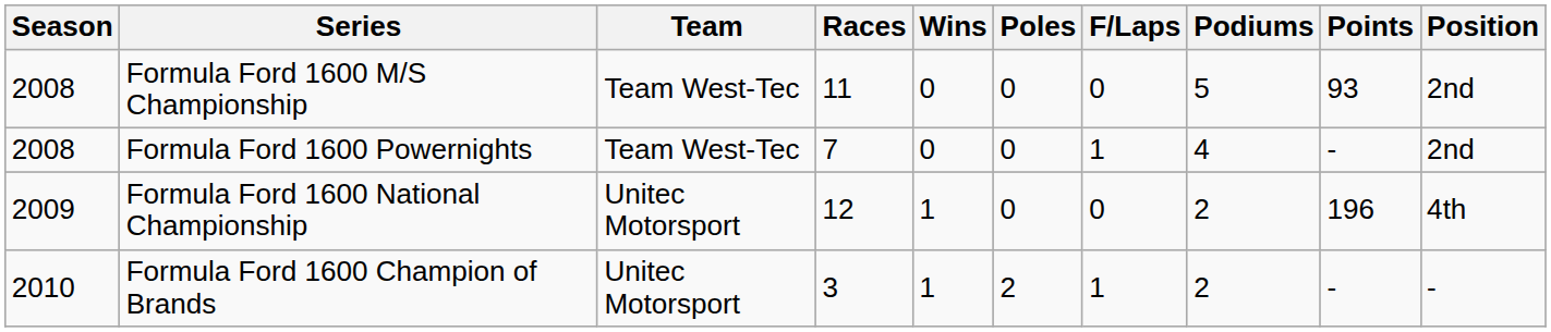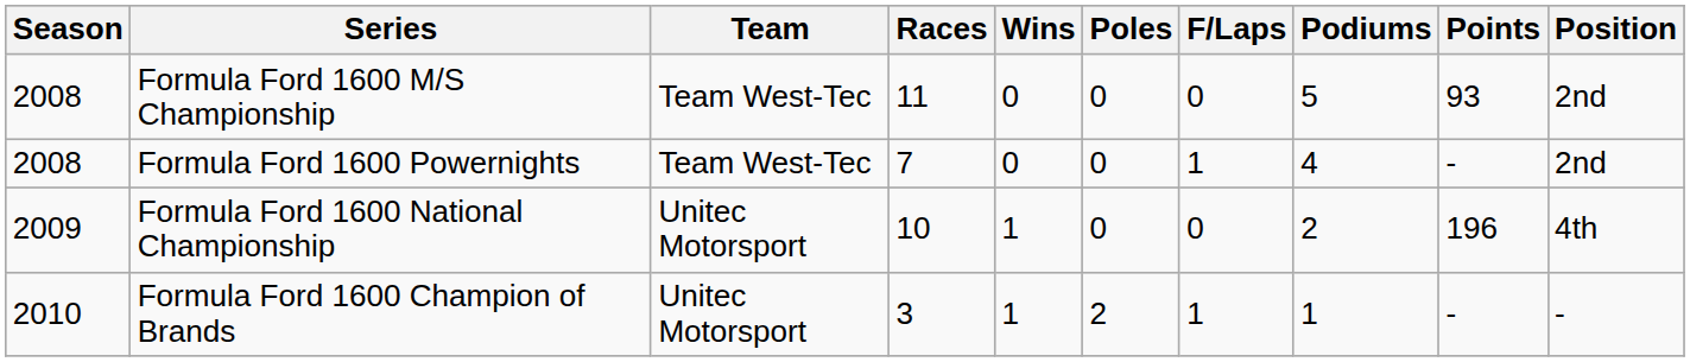 <table class="wikitable">
 <tr>
 <th>Season</th>
 <th>Series</th>
 <th>Team</th>
 <th>Races</th>
 <th>Wins</th>
 <th>Poles</th>
 <th>F/Laps</th>
 <th>Podiums</th>
 <th>Points</th>
 <th>Position</th>
 </tr>
 <tr>
 <td>2008</td>
 <td>Formula Ford 1600 M/S Championship</td>
 <td>Team West-Tec</td>
 <td>11</td>
 <td>0</td>
 <td>0</td>
 <td>0</td>
 <td>5</td>
 <td>93</td>
 <td>2nd</td>
 </tr>
 <tr>
 <td>2008</td>
 <td>Formula Ford 1600 Powernights</td>
 <td>Team West-Tec</td>
 <td>7</td>
 <td>0</td>
 <td>0</td>
 <td>1</td>
 <td>4</td>
 <td>-</td>
 <td>2nd</td>
 </tr>
 <tr>
 <td>2009</td>
 <td>Formula Ford 1600 National Championship</td>
 <td>Unitec Motorsport</td>
-<td>12</td>
+<td>10</td>
 <td>1</td>
 <td>0</td>
 <td>0</td>
 <td>2</td>
 <td>196</td>
 <td>4th</td>
 </tr>
 <tr>
 <td>2010</td>
 <td>Formula Ford 1600 Champion of Brands</td>
 <td>Unitec Motorsport</td>
 <td>3</td>
 <td>1</td>
 <td>2</td>
 <td>1</td>
-<td>2</td>
+<td>1</td>
 <td>-</td>
 <td>-</td>
 </tr>
 </table>
